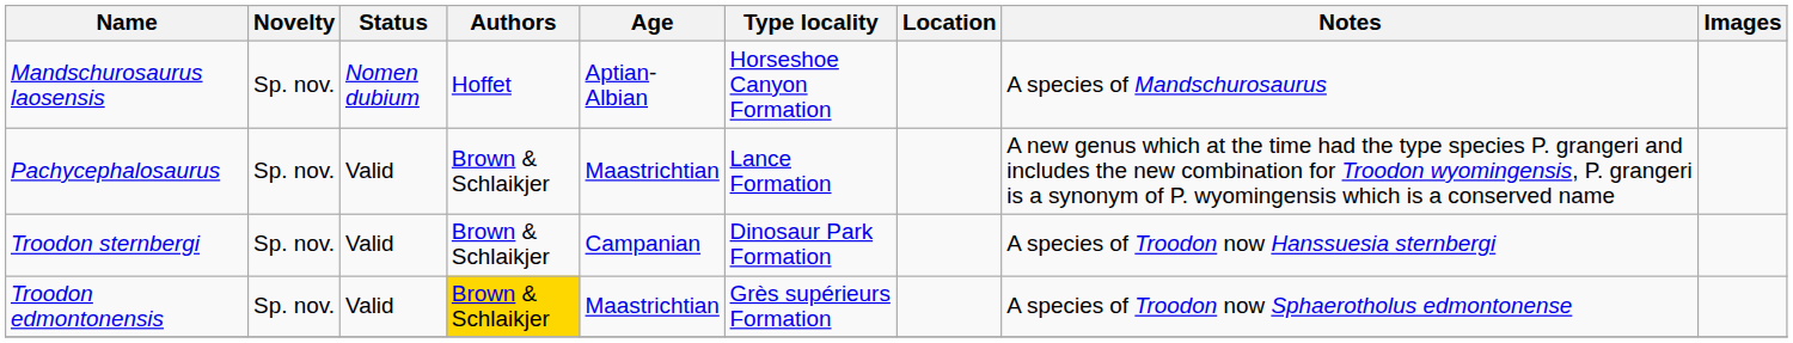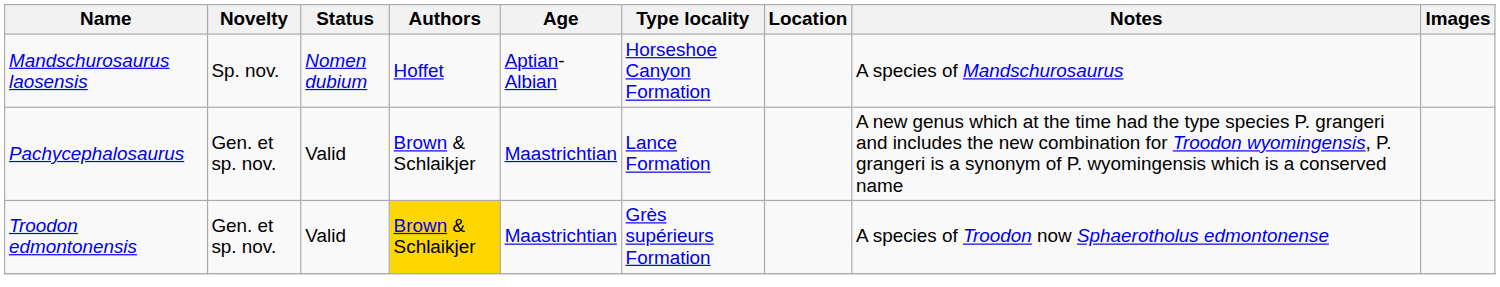 <table class="wikitable sortable" align="center" width="100%">
 <tr>
 <th>Name</th>
 <th>Novelty</th>
 <th>Status</th>
 <th>Authors</th>
 <th>Age</th>
 <th>Type locality</th>
 <th>Location</th>
 <th>Notes</th>
 <th>Images</th>
 </tr>
 <tr>
 <td><em><a href='#'>Mandschurosaurus laosensis</a></em></td>
 <td>Sp. nov.</td>
 <td><em><a href='#'>Nomen dubium</a></em></td>
 <td><a href='#'>Hoffet</a></td>
 <td><a href='#'>Aptian</a>-<a href='#'>Albian</a></td>
 <td><a href='#'>Horseshoe Canyon Formation</a></td>
 <td></td>
 <td>A species of <em><a href='#'>Mandschurosaurus</a></em></td>
 <td></td>
 </tr>
 <tr>
 <td><em><a href='#'>Pachycephalosaurus</a></em></td>
-<td>Sp. nov.</td>
+<td>Gen. et sp. nov.</td>
 <td>Valid</td>
 <td><a href='#'>Brown</a> & Schlaikjer</td>
 <td><a href='#'>Maastrichtian</a></td>
 <td><a href='#'>Lance Formation</a></td>
 <td></td>
 <td>A new genus which at the time had the type species P. grangeri and includes the new combination for <em><a href='#'>Troodon wyomingensis</a></em>, P. grangeri is a synonym of P. wyomingensis which is a conserved name</td>
 <td></td>
 </tr>
 <tr>
-<td><em><a href='#'>Troodon sternbergi</a></em></td>
-<td>Sp. nov.</td>
-<td>Valid</td>
-<td><a href='#'>Brown</a> & Schlaikjer</td>
-<td><a href='#'>Campanian</a></td>
-<td><a href='#'>Dinosaur Park Formation</a></td>
-<td></td>
-<td>A species of <em><a href='#'>Troodon</a></em> now <em><a href='#'>Hanssuesia sternbergi</a></em></td>
-<td></td>
-</tr>
-<tr>
 <td><em><a href='#'>Troodon edmontonensis</a></em></td>
-<td>Sp. nov.</td>
+<td>Gen. et sp. nov.</td>
 <td>Valid</td>
 <td style="background: gold;"><a href='#'>Brown</a> & Schlaikjer</td>
 <td><a href='#'>Maastrichtian</a></td>
 <td><a href='#'>Grès supérieurs Formation</a></td>
 <td></td>
 <td>A species of <em><a href='#'>Troodon</a></em> now <em><a href='#'>Sphaerotholus edmontonense</a></em></td>
 <td></td>
 </tr>
 <tr>
 </tr>
 </table>
